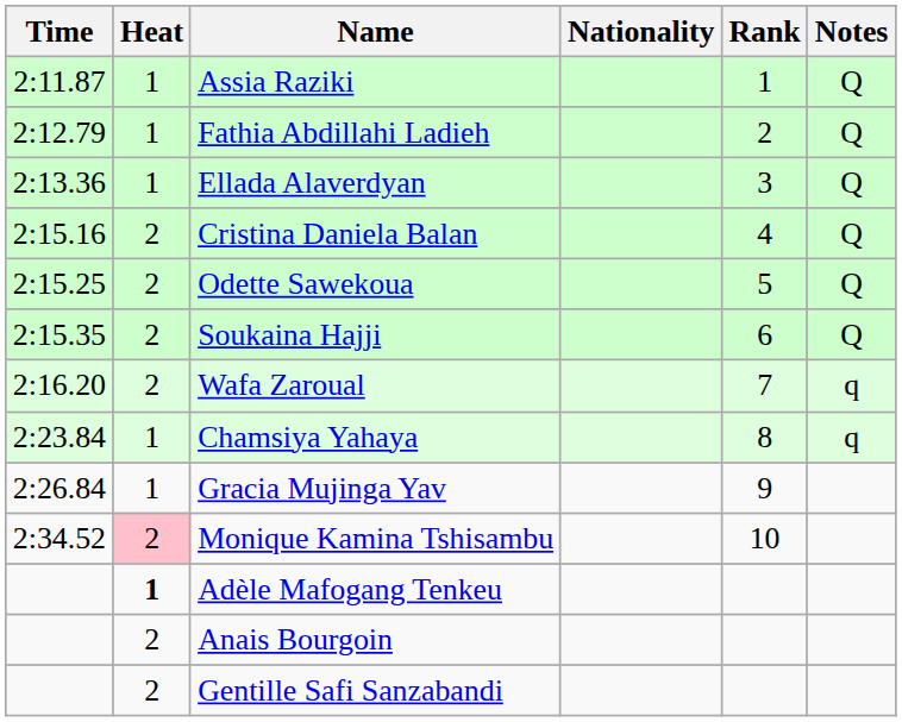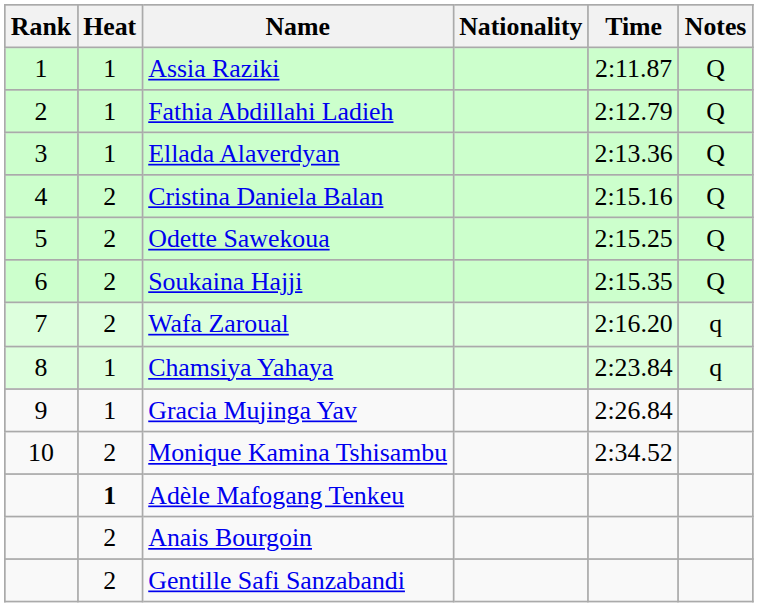 <table class="wikitable sortable" style="text-align:center; font-size:95%">
 <tr>
-<th>Time</th>
+<th>Rank</th>
 <th>Heat</th>
 <th>Name</th>
 <th>Nationality</th>
-<th>Rank</th>
+<th>Time</th>
 <th>Notes</th>
 </tr>
 <tr bgcolor=ccffcc>
-<td>2:11.87</td>
+<td>1</td>
 <td>1</td>
 <td align=left><a href='#'>Assia Raziki</a></td>
 <td align=left></td>
-<td>1</td>
+<td>2:11.87</td>
 <td>Q</td>
 </tr>
 <tr bgcolor=ccffcc>
-<td>2:12.79</td>
+<td>2</td>
 <td>1</td>
 <td align=left><a href='#'>Fathia Abdillahi Ladieh</a></td>
 <td align=left></td>
-<td>2</td>
+<td>2:12.79</td>
 <td>Q</td>
 </tr>
 <tr bgcolor=ccffcc>
-<td>2:13.36</td>
+<td>3</td>
 <td>1</td>
 <td align=left><a href='#'>Ellada Alaverdyan</a></td>
 <td align=left></td>
-<td>3</td>
+<td>2:13.36</td>
 <td>Q</td>
 </tr>
 <tr bgcolor=ccffcc>
-<td>2:15.16</td>
+<td>4</td>
 <td>2</td>
 <td align=left><a href='#'>Cristina Daniela Balan</a></td>
 <td align=left></td>
-<td>4</td>
+<td>2:15.16</td>
 <td>Q</td>
 </tr>
 <tr bgcolor=ccffcc>
-<td>2:15.25</td>
+<td>5</td>
 <td>2</td>
 <td align=left><a href='#'>Odette Sawekoua</a></td>
 <td align=left></td>
-<td>5</td>
+<td>2:15.25</td>
 <td>Q</td>
 </tr>
 <tr bgcolor=ccffcc>
-<td>2:15.35</td>
+<td>6</td>
 <td>2</td>
 <td align=left><a href='#'>Soukaina Hajji</a></td>
 <td align=left></td>
-<td>6</td>
+<td>2:15.35</td>
 <td>Q</td>
 </tr>
 <tr bgcolor=ddffdd>
-<td>2:16.20</td>
+<td>7</td>
 <td>2</td>
 <td align=left><a href='#'>Wafa Zaroual</a></td>
 <td align=left></td>
-<td>7</td>
+<td>2:16.20</td>
 <td>q</td>
 </tr>
 <tr bgcolor=ddffdd>
-<td>2:23.84</td>
+<td>8</td>
 <td>1</td>
 <td align=left><a href='#'>Chamsiya Yahaya</a></td>
 <td align=left></td>
-<td>8</td>
+<td>2:23.84</td>
 <td>q</td>
 </tr>
 <tr>
-<td>2:26.84</td>
+<td>9</td>
 <td>1</td>
 <td align=left><a href='#'>Gracia Mujinga Yav</a></td>
 <td align=left></td>
-<td>9</td>
+<td>2:26.84</td>
 <td></td>
 </tr>
 <tr>
-<td>2:34.52</td>
-<td style="background: pink;">2</td>
+<td>10</td>
+<td>2</td>
 <td align=left><a href='#'>Monique Kamina Tshisambu</a></td>
 <td align=left></td>
-<td>10</td>
+<td>2:34.52</td>
 <td></td>
 </tr>
 <tr>
 <td></td>
 <td><strong>1</strong></td>
 <td align=left><a href='#'>Adèle Mafogang Tenkeu</a></td>
 <td align=left></td>
 <td></td>
 <td></td>
 </tr>
 <tr>
 <td></td>
 <td>2</td>
 <td align=left><a href='#'>Anais Bourgoin</a></td>
 <td align=left></td>
 <td></td>
 <td></td>
 </tr>
 <tr>
 <td></td>
 <td>2</td>
 <td align=left><a href='#'>Gentille Safi Sanzabandi</a></td>
 <td align=left></td>
 <td></td>
 <td></td>
 </tr>
 </table>
